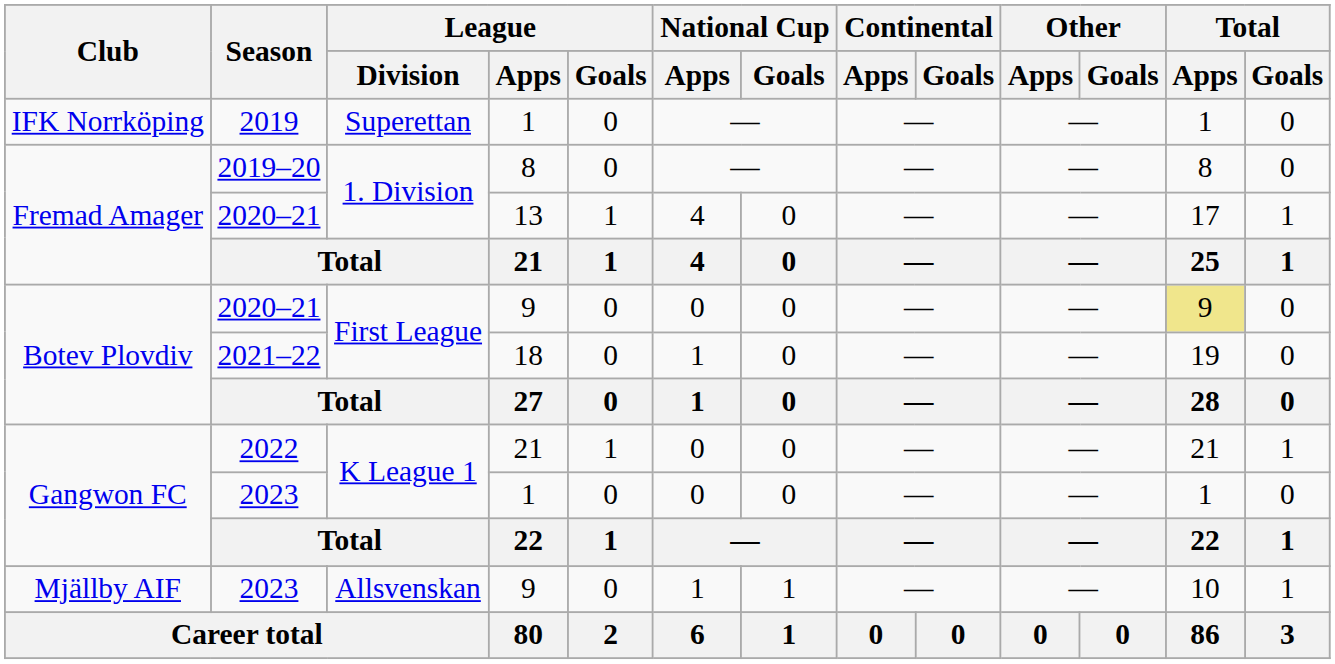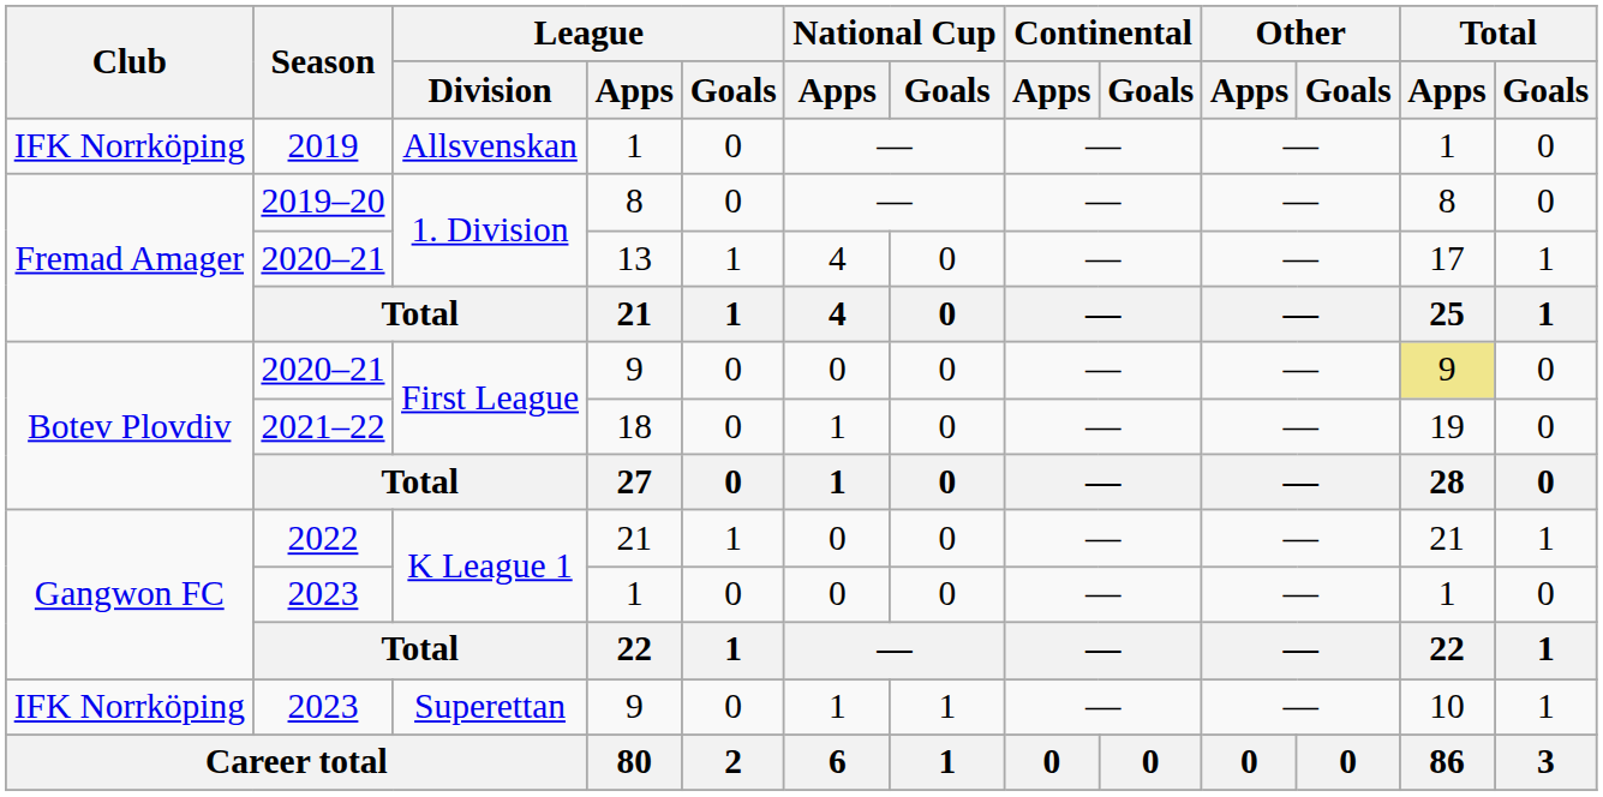 <table class="wikitable" style="text-align: center">
 <tr>
 <th rowspan="2">Club</th>
 <th rowspan="2">Season</th>
 <th colspan="3">League</th>
 <th colspan="2">National Cup</th>
 <th colspan="2">Continental</th>
 <th colspan="2">Other</th>
 <th colspan="2">Total</th>
 </tr>
 <tr>
 <th>Division</th>
 <th>Apps</th>
 <th>Goals</th>
 <th>Apps</th>
 <th>Goals</th>
 <th>Apps</th>
 <th>Goals</th>
 <th>Apps</th>
 <th>Goals</th>
 <th>Apps</th>
 <th>Goals</th>
 </tr>
 <tr>
 <td><a href='#'>IFK Norrköping</a></td>
 <td><a href='#'>2019</a></td>
-<td><a href='#'>Superettan</a></td>
+<td><a href='#'>Allsvenskan</a></td>
 <td>1</td>
 <td>0</td>
 <td colspan="2">—</td>
 <td colspan="2">—</td>
 <td colspan="2">—</td>
 <td>1</td>
 <td>0</td>
 </tr>
 <tr>
 <td rowspan="3"><a href='#'>Fremad Amager</a></td>
 <td><a href='#'>2019–20</a></td>
 <td rowspan="2"><a href='#'>1. Division</a></td>
 <td>8</td>
 <td>0</td>
 <td colspan="2">—</td>
 <td colspan="2">—</td>
 <td colspan="2">—</td>
 <td>8</td>
 <td>0</td>
 </tr>
 <tr>
 <td><a href='#'>2020–21</a></td>
 <td>13</td>
 <td>1</td>
 <td>4</td>
 <td>0</td>
 <td colspan="2">—</td>
 <td colspan="2">—</td>
 <td>17</td>
 <td>1</td>
 </tr>
 <tr>
 <th colspan="2">Total</th>
 <th>21</th>
 <th>1</th>
 <th>4</th>
 <th>0</th>
 <th colspan="2">—</th>
 <th colspan="2">—</th>
 <th>25</th>
 <th>1</th>
 </tr>
 <tr>
 <td rowspan="3"><a href='#'>Botev Plovdiv</a></td>
 <td><a href='#'>2020–21</a></td>
 <td rowspan="2"><a href='#'>First League</a></td>
 <td>9</td>
 <td>0</td>
 <td>0</td>
 <td>0</td>
 <td colspan="2">—</td>
 <td colspan="2">—</td>
 <td style="background: khaki;">9</td>
 <td>0</td>
 </tr>
 <tr>
 <td><a href='#'>2021–22</a></td>
 <td>18</td>
 <td>0</td>
 <td>1</td>
 <td>0</td>
 <td colspan="2">—</td>
 <td colspan="2">—</td>
 <td>19</td>
 <td>0</td>
 </tr>
 <tr>
 <th colspan="2">Total</th>
 <th>27</th>
 <th>0</th>
 <th>1</th>
 <th>0</th>
 <th colspan="2">—</th>
 <th colspan="2">—</th>
 <th>28</th>
 <th>0</th>
 </tr>
 <tr>
 <td rowspan="3"><a href='#'>Gangwon FC</a></td>
 <td><a href='#'>2022</a></td>
 <td rowspan="2"><a href='#'>K League 1</a></td>
 <td>21</td>
 <td>1</td>
 <td>0</td>
 <td>0</td>
 <td colspan="2">—</td>
 <td colspan="2">—</td>
 <td>21</td>
 <td>1</td>
 </tr>
 <tr>
 <td><a href='#'>2023</a></td>
 <td>1</td>
 <td>0</td>
 <td>0</td>
 <td>0</td>
 <td colspan="2">—</td>
 <td colspan="2">—</td>
 <td>1</td>
 <td>0</td>
 </tr>
 <tr>
 <th colspan="2">Total</th>
 <th>22</th>
 <th>1</th>
 <th colspan="2">—</th>
 <th colspan="2">—</th>
 <th colspan="2">—</th>
 <th>22</th>
 <th>1</th>
 </tr>
 <tr>
-<td><a href='#'>Mjällby AIF</a></td>
+<td><a href='#'>IFK Norrköping</a></td>
 <td><a href='#'>2023</a></td>
-<td><a href='#'>Allsvenskan</a></td>
+<td><a href='#'>Superettan</a></td>
 <td>9</td>
 <td>0</td>
 <td>1</td>
 <td>1</td>
 <td colspan="2">—</td>
 <td colspan="2">—</td>
 <td>10</td>
 <td>1</td>
 </tr>
 <tr>
 <th colspan="3">Career total</th>
 <th>80</th>
 <th>2</th>
 <th>6</th>
 <th>1</th>
 <th>0</th>
 <th>0</th>
 <th>0</th>
 <th>0</th>
 <th>86</th>
 <th>3</th>
 </tr>
 </table>
